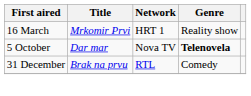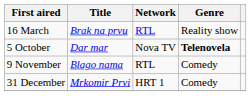 <table class="wikitable sortable">
 <tr>
 <th>First aired</th>
 <th>Title</th>
 <th>Network</th>
 <th>Genre</th>
 <th></th>
 </tr>
 <tr>
 <td>16 March</td>
-<td><em><a href='#'>Mrkomir Prvi</a></em></td>
-<td>HRT 1</td>
+<td><em><a href='#'>Brak na prvu</a></em></td>
+<td><a href='#'>RTL</a></td>
 <td>Reality show</td>
 <td></td>
 </tr>
 <tr>
 <td>5 October</td>
 <td><em><a href='#'>Dar mar</a></em></td>
 <td>Nova TV</td>
 <td><strong>Telenovela</strong></td>
 <td></td>
 </tr>
 <tr>
+<td>9 November</td>
+<td><em><a href='#'>Blago nama</a></em></td>
+<td>RTL</td>
+<td>Comedy</td>
+<td></td>
+</tr>
+<tr>
 <td>31 December</td>
-<td><em><a href='#'>Brak na prvu</a></em></td>
-<td><a href='#'>RTL</a></td>
+<td><em><a href='#'>Mrkomir Prvi</a></em></td>
+<td>HRT 1</td>
 <td>Comedy</td>
 <td></td>
 </tr>
 <tr>
 </tr>
 </table>
